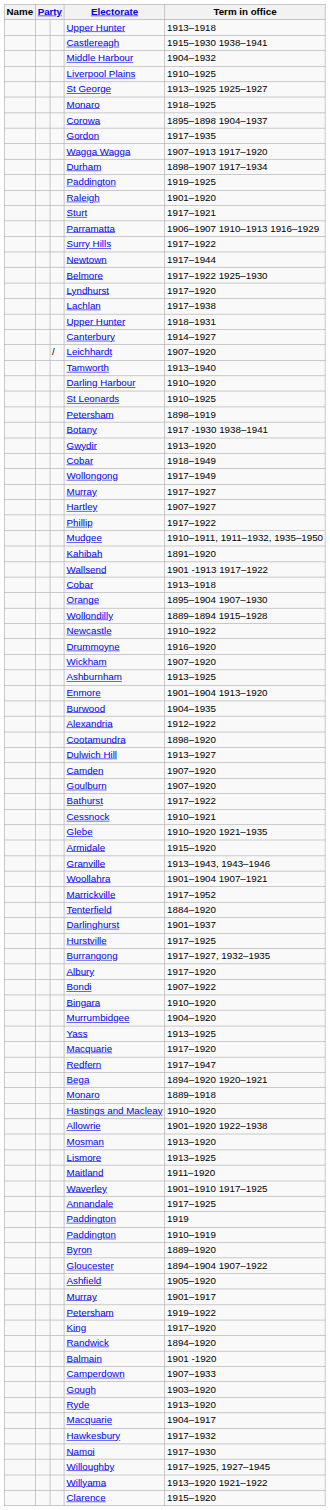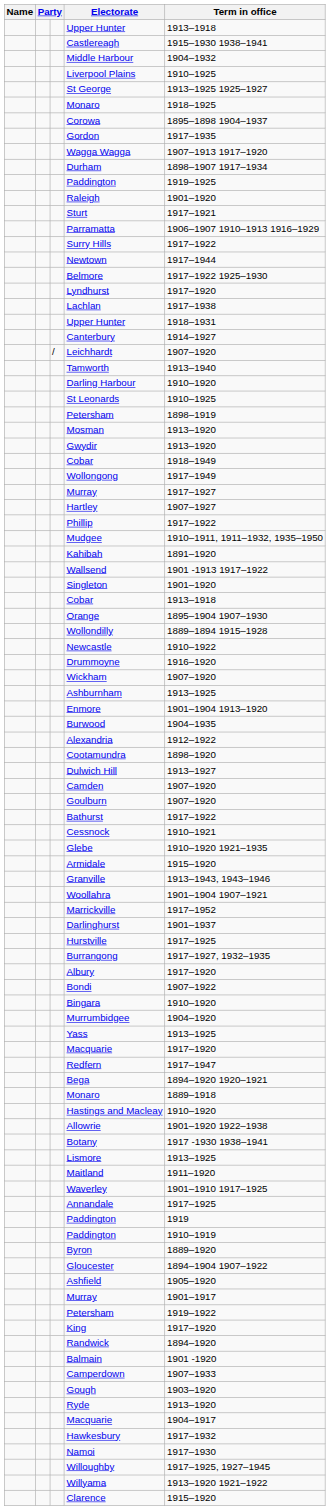 <table class="wikitable sortable">
 <tr>
 <th><strong>Name</strong></th>
 <th colspan=2><strong><a href='#'>Party</a></strong></th>
 <th><strong><a href='#'>Electorate</a></strong></th>
 <th><strong>Term in office</strong></th>
 </tr>
 <tr>
 <td></td>
 <td> </td>
 <td></td>
 <td><a href='#'>Upper Hunter</a></td>
 <td>1913–1918</td>
 </tr>
 <tr>
 <td></td>
 <td> </td>
 <td></td>
 <td><a href='#'>Castlereagh</a></td>
 <td>1915–1930 1938–1941</td>
 </tr>
 <tr>
 <td></td>
 <td> </td>
 <td></td>
 <td><a href='#'>Middle Harbour</a></td>
 <td>1904–1932</td>
 </tr>
 <tr>
 <td></td>
 <td> </td>
 <td></td>
 <td><a href='#'>Liverpool Plains</a></td>
 <td>1910–1925</td>
 </tr>
 <tr>
 <td></td>
 <td> </td>
 <td></td>
 <td><a href='#'>St George</a></td>
 <td>1913–1925 1925–1927</td>
 </tr>
 <tr>
 <td></td>
 <td> </td>
 <td></td>
 <td><a href='#'>Monaro</a></td>
 <td>1918–1925</td>
 </tr>
 <tr>
 <td></td>
 <td> </td>
 <td></td>
 <td><a href='#'>Corowa</a></td>
 <td>1895–1898 1904–1937</td>
 </tr>
 <tr>
 <td></td>
 <td> </td>
 <td></td>
 <td><a href='#'>Gordon</a></td>
 <td>1917–1935</td>
 </tr>
 <tr>
 <td></td>
 <td> </td>
 <td></td>
 <td><a href='#'>Wagga Wagga</a></td>
 <td>1907–1913 1917–1920</td>
 </tr>
 <tr>
 <td></td>
 <td> </td>
 <td></td>
 <td><a href='#'>Durham</a></td>
 <td>1898–1907 1917–1934</td>
 </tr>
 <tr>
 <td></td>
 <td> </td>
 <td></td>
 <td><a href='#'>Paddington</a></td>
 <td>1919–1925</td>
 </tr>
 <tr>
 <td></td>
 <td> </td>
 <td></td>
 <td><a href='#'>Raleigh</a></td>
 <td>1901–1920</td>
 </tr>
 <tr>
 <td></td>
 <td> </td>
 <td></td>
 <td><a href='#'>Sturt</a></td>
 <td>1917–1921</td>
 </tr>
 <tr>
 <td></td>
 <td> </td>
 <td></td>
 <td><a href='#'>Parramatta</a></td>
 <td>1906–1907 1910–1913 1916–1929</td>
 </tr>
 <tr>
 <td></td>
 <td> </td>
 <td></td>
 <td><a href='#'>Surry Hills</a></td>
 <td>1917–1922</td>
 </tr>
 <tr>
 <td></td>
 <td> </td>
 <td></td>
 <td><a href='#'>Newtown</a></td>
 <td>1917–1944</td>
 </tr>
 <tr>
 <td></td>
 <td> </td>
 <td></td>
 <td><a href='#'>Belmore</a></td>
 <td>1917–1922 1925–1930</td>
 </tr>
 <tr>
 <td></td>
 <td> </td>
 <td></td>
 <td><a href='#'>Lyndhurst</a></td>
 <td>1917–1920</td>
 </tr>
 <tr>
 <td></td>
 <td> </td>
 <td></td>
 <td><a href='#'>Lachlan</a></td>
 <td>1917–1938</td>
 </tr>
 <tr>
 <td></td>
 <td> </td>
 <td></td>
 <td><a href='#'>Upper Hunter</a></td>
 <td>1918–1931</td>
 </tr>
 <tr>
 <td></td>
 <td> </td>
 <td></td>
 <td><a href='#'>Canterbury</a></td>
 <td>1914–1927</td>
 </tr>
 <tr>
 <td></td>
 <td> </td>
 <td> / </td>
 <td><a href='#'>Leichhardt</a></td>
 <td>1907–1920</td>
 </tr>
 <tr>
 <td></td>
 <td> </td>
 <td></td>
 <td><a href='#'>Tamworth</a></td>
 <td>1913–1940</td>
 </tr>
 <tr>
 <td></td>
 <td> </td>
 <td></td>
 <td><a href='#'>Darling Harbour</a></td>
 <td>1910–1920</td>
 </tr>
 <tr>
 <td></td>
 <td> </td>
 <td></td>
 <td><a href='#'>St Leonards</a></td>
 <td>1910–1925</td>
 </tr>
 <tr>
 <td></td>
 <td> </td>
 <td></td>
 <td><a href='#'>Petersham</a></td>
 <td>1898–1919</td>
 </tr>
 <tr>
 <td></td>
 <td> </td>
 <td></td>
-<td><a href='#'>Botany</a></td>
-<td>1917 -1930 1938–1941</td>
+<td><a href='#'>Mosman</a></td>
+<td>1913–1920</td>
 </tr>
 <tr>
 <td></td>
 <td> </td>
 <td></td>
 <td><a href='#'>Gwydir</a></td>
 <td>1913–1920</td>
 </tr>
 <tr>
 <td></td>
 <td> </td>
 <td></td>
 <td><a href='#'>Cobar</a></td>
 <td>1918–1949</td>
 </tr>
 <tr>
 <td></td>
 <td> </td>
 <td></td>
 <td><a href='#'>Wollongong</a></td>
 <td>1917–1949</td>
 </tr>
 <tr>
 <td></td>
 <td> </td>
 <td></td>
 <td><a href='#'>Murray</a></td>
 <td>1917–1927</td>
 </tr>
 <tr>
 <td></td>
 <td> </td>
 <td></td>
 <td><a href='#'>Hartley</a></td>
 <td>1907–1927</td>
 </tr>
 <tr>
 <td></td>
 <td> </td>
 <td></td>
 <td><a href='#'>Phillip</a></td>
 <td>1917–1922</td>
 </tr>
 <tr>
 <td></td>
 <td> </td>
 <td></td>
 <td><a href='#'>Mudgee</a></td>
 <td>1910–1911, 1911–1932, 1935–1950</td>
 </tr>
 <tr>
 <td></td>
 <td> </td>
 <td></td>
 <td><a href='#'>Kahibah</a></td>
 <td>1891–1920</td>
 </tr>
 <tr>
 <td></td>
 <td> </td>
 <td></td>
 <td><a href='#'>Wallsend</a></td>
 <td>1901 -1913 1917–1922</td>
+</tr>
+<tr>
+<td></td>
+<td> </td>
+<td></td>
+<td><a href='#'>Singleton</a></td>
+<td>1901–1920</td>
 </tr>
 <tr>
 <td></td>
 <td> </td>
 <td></td>
 <td><a href='#'>Cobar</a></td>
 <td>1913–1918</td>
 </tr>
 <tr>
 <td></td>
 <td> </td>
 <td></td>
 <td><a href='#'>Orange</a></td>
 <td>1895–1904 1907–1930</td>
 </tr>
 <tr>
 <td></td>
 <td> </td>
 <td></td>
 <td><a href='#'>Wollondilly</a></td>
 <td>1889–1894 1915–1928</td>
 </tr>
 <tr>
 <td></td>
 <td> </td>
 <td></td>
 <td><a href='#'>Newcastle</a></td>
 <td>1910–1922</td>
 </tr>
 <tr>
 <td></td>
 <td> </td>
 <td></td>
 <td><a href='#'>Drummoyne</a></td>
 <td>1916–1920</td>
 </tr>
 <tr>
 <td></td>
 <td> </td>
 <td></td>
 <td><a href='#'>Wickham</a></td>
 <td>1907–1920</td>
 </tr>
 <tr>
 <td></td>
 <td> </td>
 <td></td>
 <td><a href='#'>Ashburnham</a></td>
 <td>1913–1925</td>
 </tr>
 <tr>
 <td></td>
 <td> </td>
 <td></td>
 <td><a href='#'>Enmore</a></td>
 <td>1901–1904 1913–1920</td>
 </tr>
 <tr>
 <td></td>
 <td> </td>
 <td></td>
 <td><a href='#'>Burwood</a></td>
 <td>1904–1935</td>
 </tr>
 <tr>
 <td></td>
 <td> </td>
 <td></td>
 <td><a href='#'>Alexandria</a></td>
 <td>1912–1922</td>
 </tr>
 <tr>
 <td></td>
 <td> </td>
 <td></td>
 <td><a href='#'>Cootamundra</a></td>
 <td>1898–1920</td>
 </tr>
 <tr>
 <td></td>
 <td> </td>
 <td></td>
 <td><a href='#'>Dulwich Hill</a></td>
 <td>1913–1927</td>
 </tr>
 <tr>
 <td></td>
 <td> </td>
 <td></td>
 <td><a href='#'>Camden</a></td>
 <td>1907–1920</td>
 </tr>
 <tr>
 <td></td>
 <td> </td>
 <td></td>
 <td><a href='#'>Goulburn</a></td>
 <td>1907–1920</td>
 </tr>
 <tr>
 <td></td>
 <td> </td>
 <td></td>
 <td><a href='#'>Bathurst</a></td>
 <td>1917–1922</td>
 </tr>
 <tr>
 <td></td>
 <td> </td>
 <td></td>
 <td><a href='#'>Cessnock</a></td>
 <td>1910–1921</td>
 </tr>
 <tr>
 <td></td>
 <td> </td>
 <td></td>
 <td><a href='#'>Glebe</a></td>
 <td>1910–1920 1921–1935</td>
 </tr>
 <tr>
 <td></td>
 <td> </td>
 <td></td>
 <td><a href='#'>Armidale</a></td>
 <td>1915–1920</td>
 </tr>
 <tr>
 <td></td>
 <td> </td>
 <td></td>
 <td><a href='#'>Granville</a></td>
 <td>1913–1943, 1943–1946</td>
 </tr>
 <tr>
 <td></td>
 <td> </td>
 <td></td>
 <td><a href='#'>Woollahra</a></td>
 <td>1901–1904 1907–1921</td>
 </tr>
 <tr>
 <td></td>
 <td> </td>
 <td></td>
 <td><a href='#'>Marrickville</a></td>
 <td>1917–1952</td>
 </tr>
 <tr>
 <td></td>
 <td> </td>
 <td></td>
-<td><a href='#'>Tenterfield</a></td>
-<td>1884–1920</td>
-</tr>
-<tr>
-<td></td>
-<td> </td>
-<td></td>
 <td><a href='#'>Darlinghurst</a></td>
 <td>1901–1937</td>
 </tr>
 <tr>
 <td></td>
 <td> </td>
 <td></td>
 <td><a href='#'>Hurstville</a></td>
 <td>1917–1925</td>
 </tr>
 <tr>
 <td></td>
 <td> </td>
 <td></td>
 <td><a href='#'>Burrangong</a></td>
 <td>1917–1927, 1932–1935</td>
 </tr>
 <tr>
 <td></td>
 <td> </td>
 <td></td>
 <td><a href='#'>Albury</a></td>
 <td>1917–1920</td>
 </tr>
 <tr>
 <td></td>
 <td> </td>
 <td></td>
 <td><a href='#'>Bondi</a></td>
 <td>1907–1922</td>
 </tr>
 <tr>
 <td></td>
 <td> </td>
 <td></td>
 <td><a href='#'>Bingara</a></td>
 <td>1910–1920</td>
 </tr>
 <tr>
 <td></td>
 <td> </td>
 <td></td>
 <td><a href='#'>Murrumbidgee</a></td>
 <td>1904–1920</td>
 </tr>
 <tr>
 <td></td>
 <td> </td>
 <td></td>
 <td><a href='#'>Yass</a></td>
 <td>1913–1925</td>
 </tr>
 <tr>
 <td></td>
 <td> </td>
 <td></td>
 <td><a href='#'>Macquarie</a></td>
 <td>1917–1920</td>
 </tr>
 <tr>
 <td></td>
 <td> </td>
 <td></td>
 <td><a href='#'>Redfern</a></td>
 <td>1917–1947</td>
 </tr>
 <tr>
 <td></td>
 <td> </td>
 <td></td>
 <td><a href='#'>Bega</a></td>
 <td>1894–1920 1920–1921</td>
 </tr>
 <tr>
 <td></td>
 <td> </td>
 <td></td>
 <td><a href='#'>Monaro</a></td>
 <td>1889–1918</td>
 </tr>
 <tr>
 <td></td>
 <td> </td>
 <td></td>
 <td><a href='#'>Hastings and Macleay</a></td>
 <td>1910–1920</td>
 </tr>
 <tr>
 <td></td>
 <td> </td>
 <td></td>
 <td><a href='#'>Allowrie</a></td>
 <td>1901–1920 1922–1938</td>
 </tr>
 <tr>
 <td></td>
 <td> </td>
 <td></td>
-<td><a href='#'>Mosman</a></td>
-<td>1913–1920</td>
+<td><a href='#'>Botany</a></td>
+<td>1917 -1930 1938–1941</td>
 </tr>
 <tr>
 <td></td>
 <td> </td>
 <td></td>
 <td><a href='#'>Lismore</a></td>
 <td>1913–1925</td>
 </tr>
 <tr>
 <td></td>
 <td> </td>
 <td></td>
 <td><a href='#'>Maitland</a></td>
 <td>1911–1920</td>
 </tr>
 <tr>
 <td></td>
 <td> </td>
 <td></td>
 <td><a href='#'>Waverley</a></td>
 <td>1901–1910 1917–1925</td>
 </tr>
 <tr>
 <td></td>
 <td> </td>
 <td></td>
 <td><a href='#'>Annandale</a></td>
 <td>1917–1925</td>
 </tr>
 <tr>
 <td></td>
 <td> </td>
 <td></td>
 <td><a href='#'>Paddington</a></td>
 <td>1919</td>
 </tr>
 <tr>
 <td></td>
 <td> </td>
 <td></td>
 <td><a href='#'>Paddington</a></td>
 <td>1910–1919</td>
 </tr>
 <tr>
 <td></td>
 <td> </td>
 <td></td>
 <td><a href='#'>Byron</a></td>
 <td>1889–1920</td>
 </tr>
 <tr>
 <td></td>
 <td> </td>
 <td></td>
 <td><a href='#'>Gloucester</a></td>
 <td>1894–1904 1907–1922</td>
 </tr>
 <tr>
 <td></td>
 <td> </td>
 <td></td>
 <td><a href='#'>Ashfield</a></td>
 <td>1905–1920</td>
 </tr>
 <tr>
 <td></td>
 <td> </td>
 <td></td>
 <td><a href='#'>Murray</a></td>
 <td>1901–1917</td>
 </tr>
 <tr>
 <td></td>
 <td> </td>
 <td></td>
 <td><a href='#'>Petersham</a></td>
 <td>1919–1922</td>
 </tr>
 <tr>
 <td></td>
 <td> </td>
 <td></td>
 <td><a href='#'>King</a></td>
 <td>1917–1920</td>
 </tr>
 <tr>
 <td></td>
 <td> </td>
 <td></td>
 <td><a href='#'>Randwick</a></td>
 <td>1894–1920</td>
 </tr>
 <tr>
 <td></td>
 <td> </td>
 <td></td>
 <td><a href='#'>Balmain</a></td>
 <td>1901 -1920</td>
 </tr>
 <tr>
 <td></td>
 <td> </td>
 <td></td>
 <td><a href='#'>Camperdown</a></td>
 <td>1907–1933</td>
 </tr>
 <tr>
 <td></td>
 <td> </td>
 <td></td>
 <td><a href='#'>Gough</a></td>
 <td>1903–1920</td>
 </tr>
 <tr>
 <td></td>
 <td> </td>
 <td></td>
 <td><a href='#'>Ryde</a></td>
 <td>1913–1920</td>
 </tr>
 <tr>
 <td></td>
 <td> </td>
 <td></td>
 <td><a href='#'>Macquarie</a></td>
 <td>1904–1917</td>
 </tr>
 <tr>
 <td></td>
 <td> </td>
 <td></td>
 <td><a href='#'>Hawkesbury</a></td>
 <td>1917–1932</td>
 </tr>
 <tr>
 <td></td>
 <td> </td>
 <td></td>
 <td><a href='#'>Namoi</a></td>
 <td>1917–1930</td>
 </tr>
 <tr>
 <td></td>
 <td> </td>
 <td></td>
 <td><a href='#'>Willoughby</a></td>
 <td>1917–1925, 1927–1945</td>
 </tr>
 <tr>
 <td></td>
 <td> </td>
 <td></td>
 <td><a href='#'>Willyama</a></td>
 <td>1913–1920 1921–1922</td>
 </tr>
 <tr>
 <td></td>
 <td> </td>
 <td></td>
 <td><a href='#'>Clarence</a></td>
 <td>1915–1920</td>
 </tr>
 </table>
